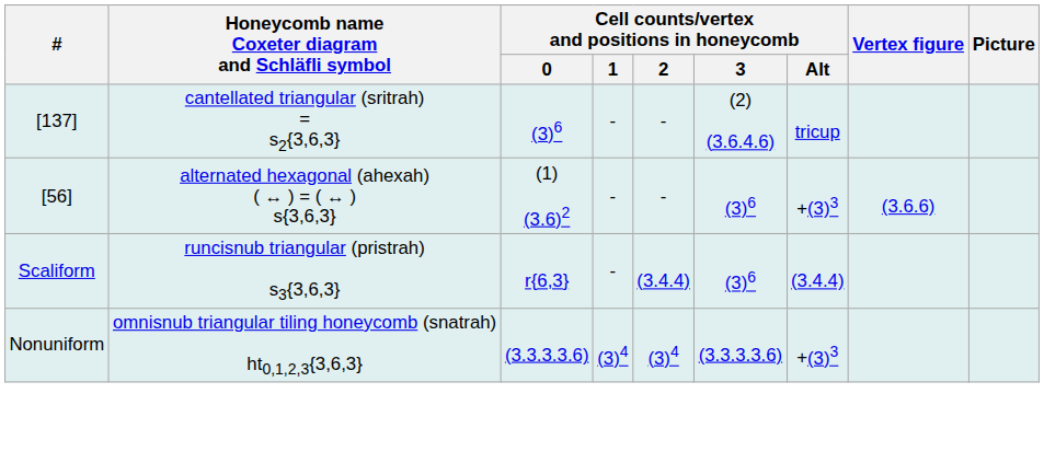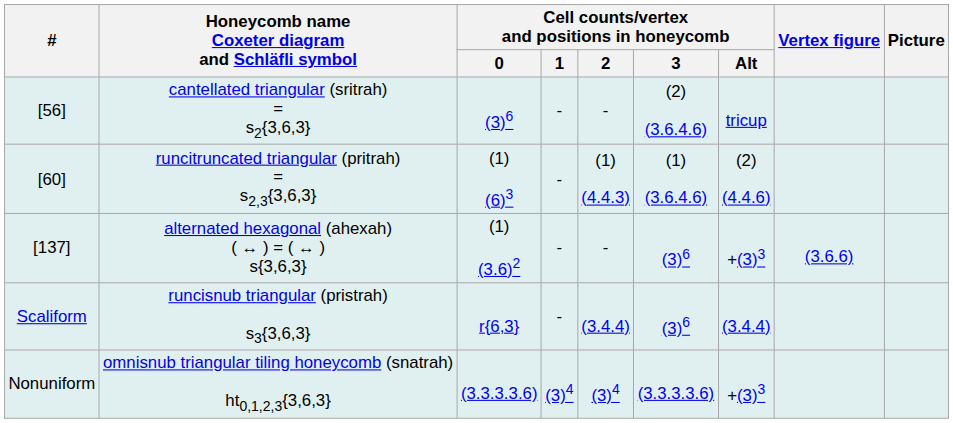 <table class="wikitable">
 <tr>
 <th rowspan=2>#</th>
 <th rowspan=2>Honeycomb name<br><a href='#'>Coxeter diagram</a><br>and <a href='#'>Schläfli symbol</a></th>
 <th colspan=5>Cell counts/vertex<br>and positions in honeycomb</th>
 <th rowspan=2><a href='#'>Vertex figure</a></th>
 <th rowspan=2>Picture</th>
 </tr>
 <tr align=center>
 <th>0<br></th>
 <th>1<br></th>
 <th>2<br></th>
 <th>3<br></th>
 <th>Alt</th>
 </tr>
 <tr align=center BGCOLOR="#e0f0f0">
-<td>[137]</td>
+<td>[56]</td>
 <td><a href='#'>cantellated triangular</a> (sritrah)<br> = <br>s<sub>2</sub>{3,6,3}</td>
 <td><br><a href='#'>(3)<sup>6</sup></a><br></td>
 <td>-</td>
 <td>-</td>
 <td>(2)<br><br><a href='#'>(3.6.4.6)</a><br></td>
 <td><br><a href='#'>tricup</a></td>
 <td></td>
 <td></td>
 </tr>
 <tr align=center BGCOLOR="#e0f0f0">
-<td>[56]</td>
+<td>[60]</td>
+<td><a href='#'>runcitruncated triangular</a> (pritrah)<br> = <br>s<sub>2,3</sub>{3,6,3}</td>
+<td>(1)<br><br><a href='#'>(6)<sup>3</sup></a><br></td>
+<td>-</td>
+<td>(1)<br><br><a href='#'>(4.4.3)</a><br></td>
+<td>(1)<br><br><a href='#'>(3.6.4.6)</a><br></td>
+<td>(2)<br><br><a href='#'>(4.4.6)</a></td>
+<td></td>
+<td></td>
+</tr>
+<tr align=center BGCOLOR="#e0f0f0">
+<td>[137]</td>
 <td><a href='#'>alternated hexagonal</a> (ahexah)<br>(  ↔  ) = ( ↔ )<br>s{3,6,3}</td>
 <td>(1)<br><br><a href='#'>(3.6)<sup>2</sup></a><br></td>
 <td>-</td>
 <td>-</td>
 <td><br><a href='#'>(3)<sup>6</sup></a><br></td>
 <td><br>+<a href='#'>(3)<sup>3</sup></a></td>
 <td> <br><a href='#'>(3.6.6)</a></td>
 <td></td>
 </tr>
 <tr align=center BGCOLOR="#e0f0f0">
 <td><a href='#'>Scaliform</a></td>
 <td><a href='#'>runcisnub triangular</a> (pristrah)<br><br>s<sub>3</sub>{3,6,3}</td>
 <td><br><a href='#'>r{6,3}</a><br></td>
 <td>-</td>
 <td><br><a href='#'>(3.4.4)</a><br></td>
 <td><br><a href='#'>(3)<sup>6</sup></a><br></td>
 <td><br><a href='#'>(3.4.4)</a></td>
 <td></td>
 <td></td>
 </tr>
 <tr align=center BGCOLOR="#e0f0f0">
 <td>Nonuniform</td>
 <td><a href='#'>omnisnub triangular tiling honeycomb</a> (snatrah)<br><br>ht<sub>0,1,2,3</sub>{3,6,3}</td>
 <td><br><a href='#'>(3.3.3.3.6)</a><br></td>
 <td><br><a href='#'>(3)<sup>4</sup></a><br></td>
 <td><br><a href='#'>(3)<sup>4</sup></a><br></td>
 <td><br><a href='#'>(3.3.3.3.6)</a><br></td>
 <td><br>+<a href='#'>(3)<sup>3</sup></a></td>
 <td></td>
 <td></td>
 </tr>
 </table>
